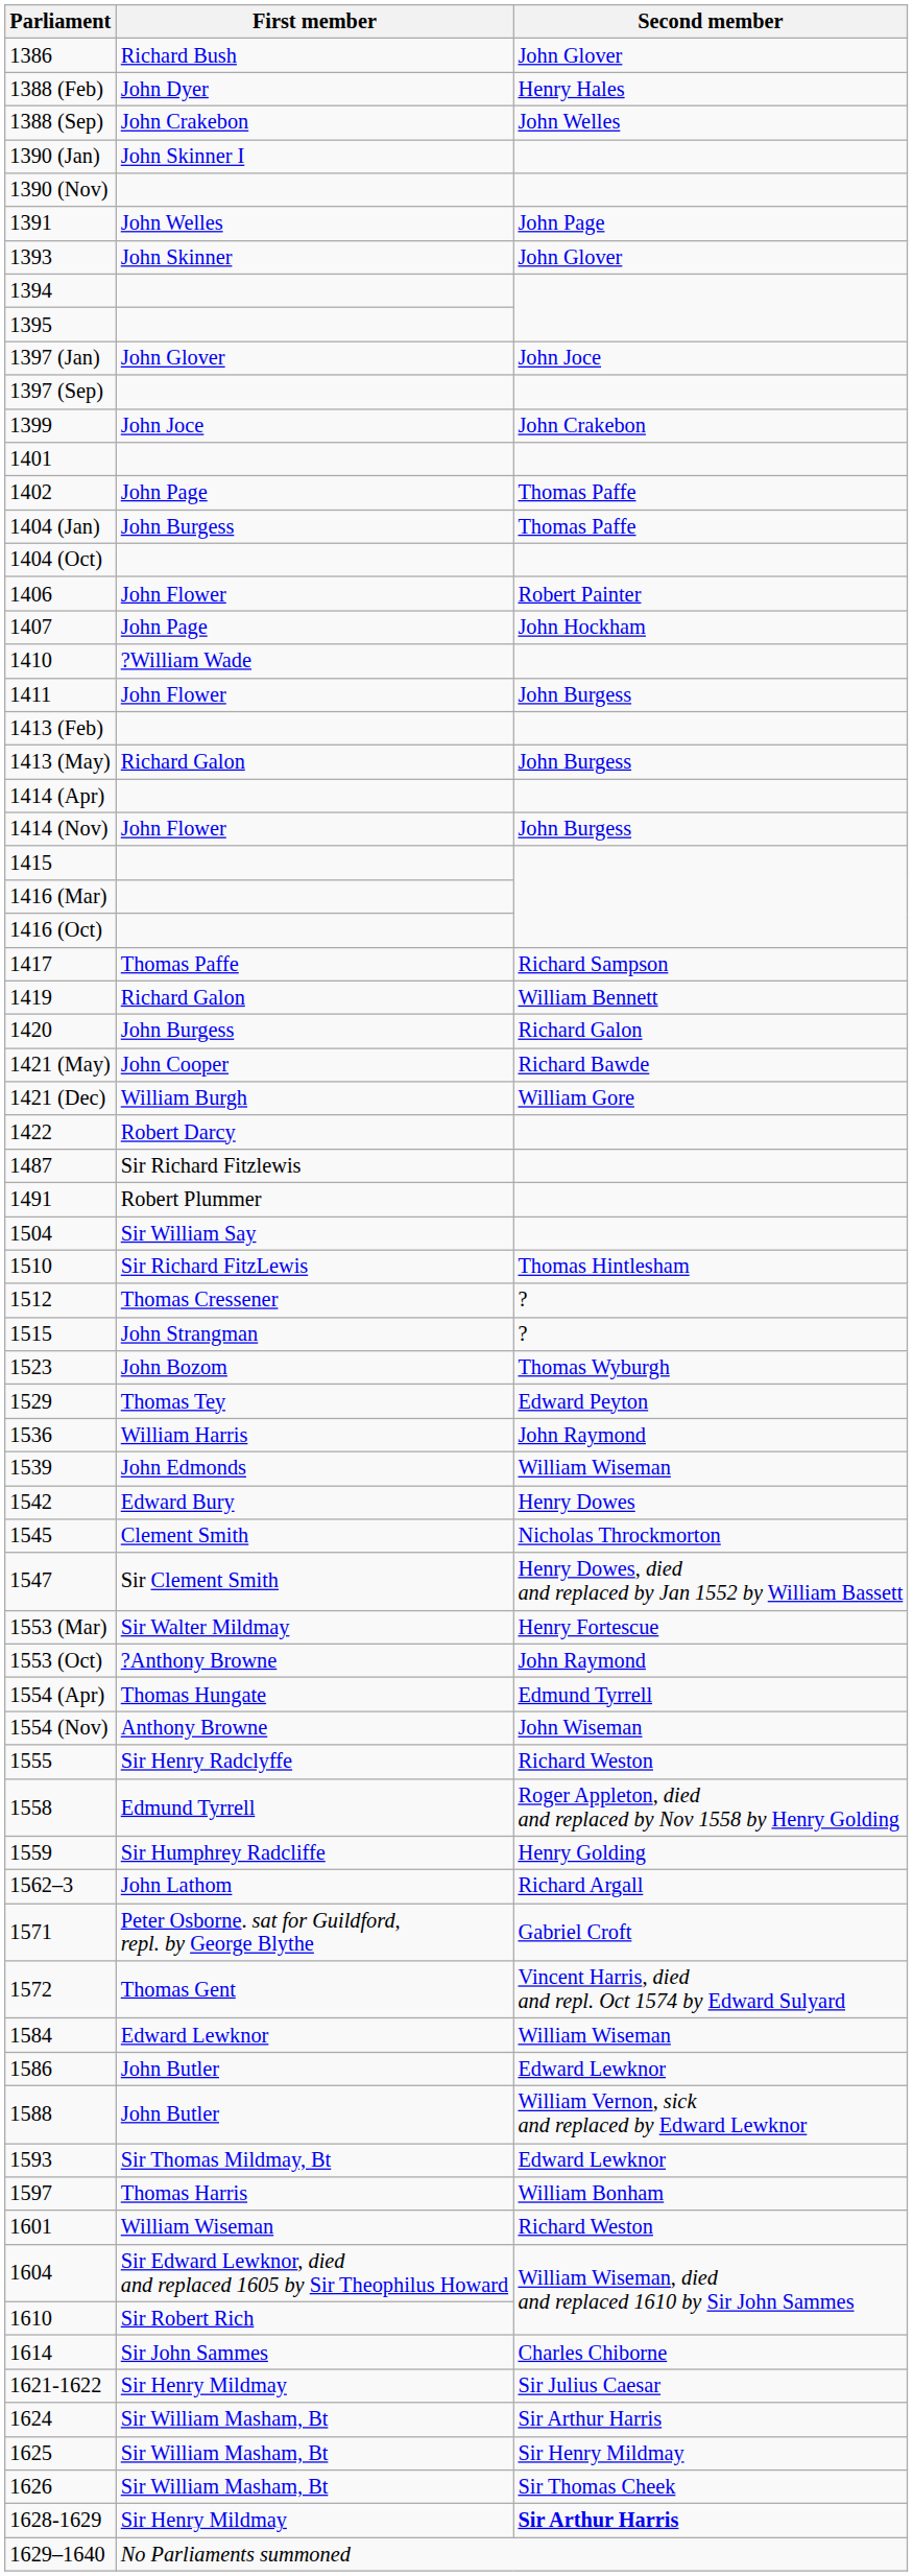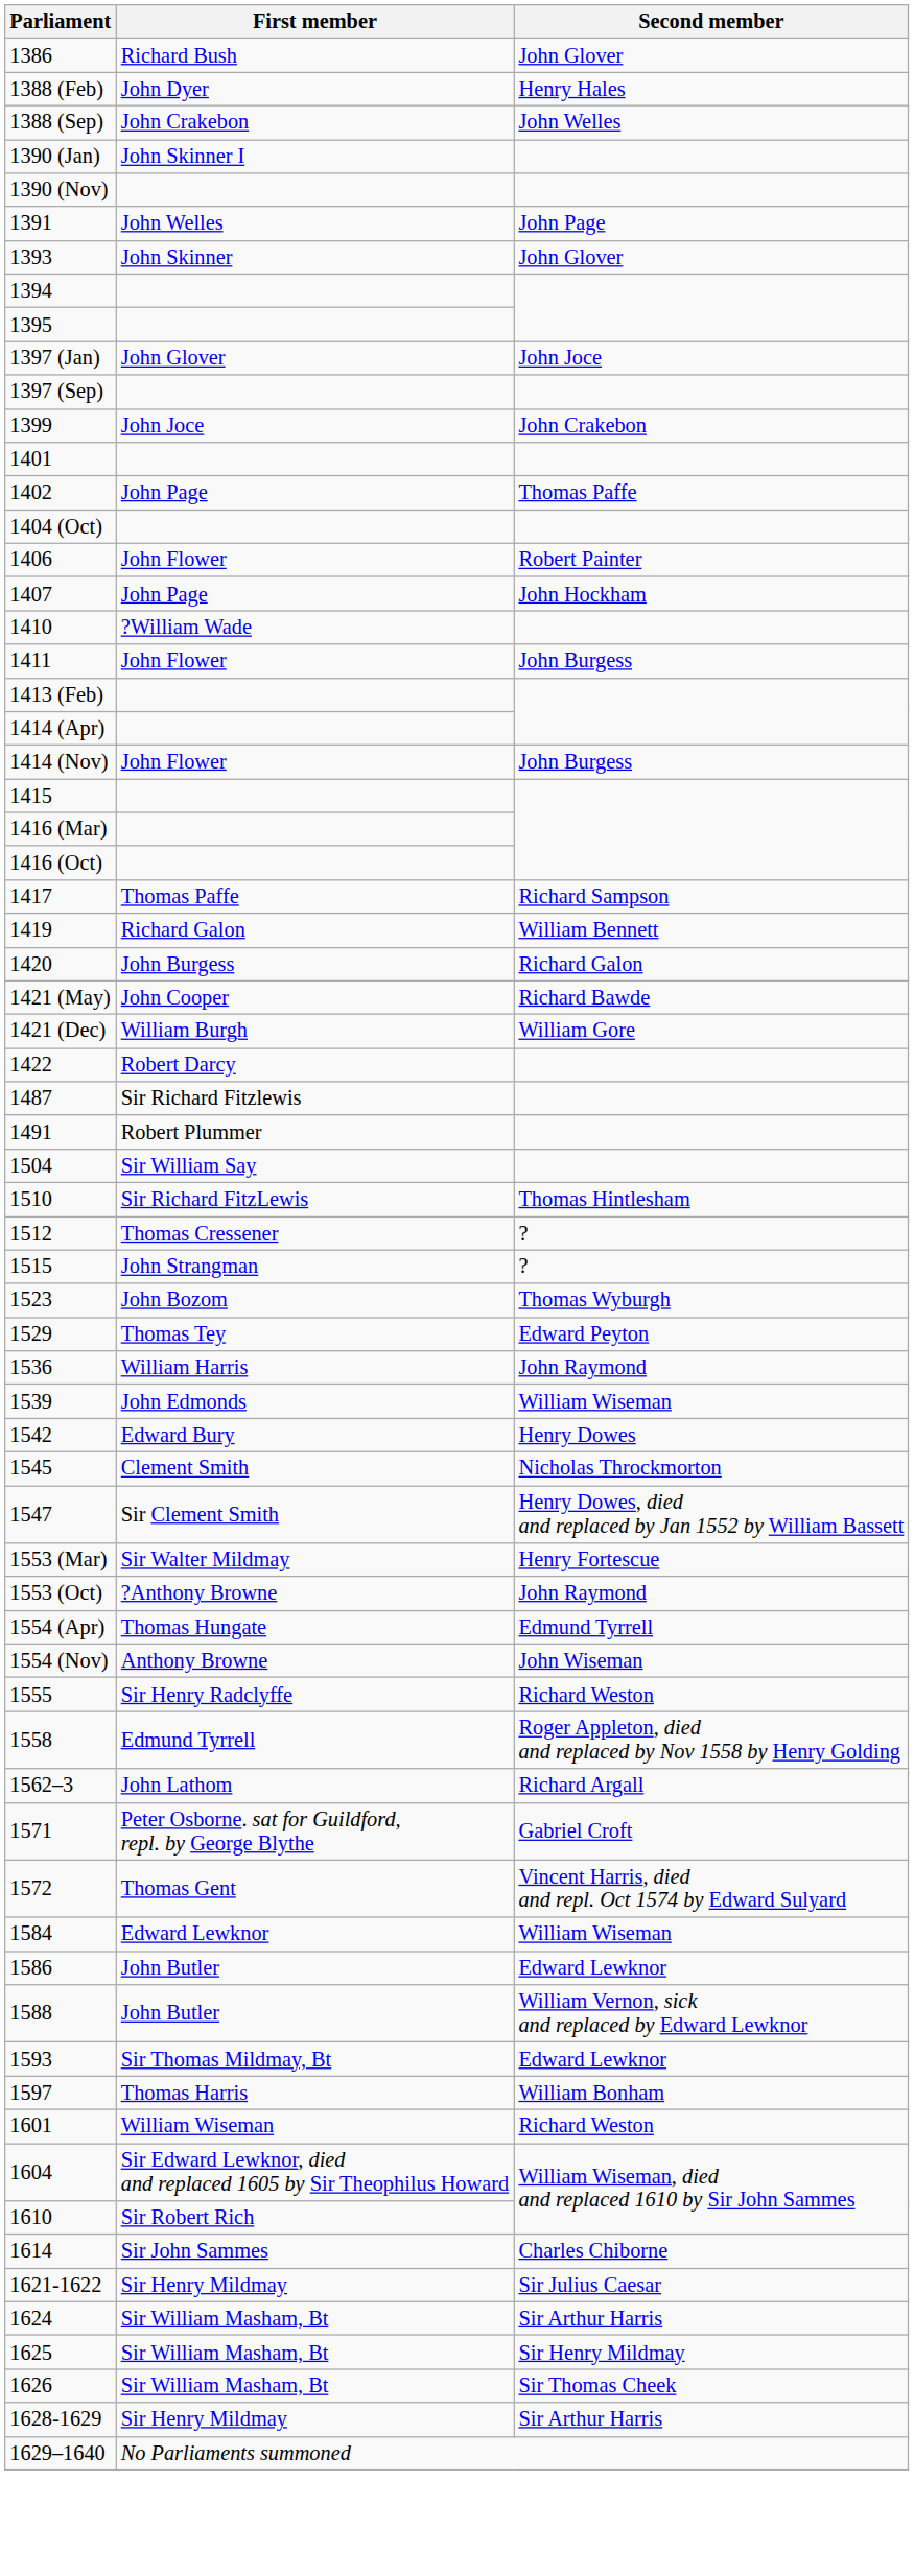 <table class="wikitable">
 <tr>
 <th>Parliament</th>
 <th>First member</th>
 <th>Second member</th>
 </tr>
 <tr>
 <td>1386</td>
 <td><a href='#'>Richard Bush</a></td>
 <td><a href='#'>John Glover</a></td>
 </tr>
 <tr>
 <td>1388 (Feb)</td>
 <td><a href='#'>John Dyer</a></td>
 <td><a href='#'>Henry Hales</a></td>
 </tr>
 <tr>
 <td>1388 (Sep)</td>
 <td><a href='#'>John Crakebon</a></td>
 <td><a href='#'>John Welles</a></td>
 </tr>
 <tr>
 <td>1390 (Jan)</td>
 <td><a href='#'>John Skinner I</a></td>
 <td></td>
 </tr>
 <tr>
 <td>1390 (Nov)</td>
 <td></td>
 </tr>
 <tr>
 <td>1391</td>
 <td><a href='#'>John Welles</a></td>
 <td><a href='#'>John Page</a></td>
 </tr>
 <tr>
 <td>1393</td>
 <td><a href='#'>John Skinner</a></td>
 <td><a href='#'>John Glover</a></td>
 </tr>
 <tr>
 <td>1394</td>
 <td></td>
 </tr>
 <tr>
 <td>1395</td>
 <td></td>
 </tr>
 <tr>
 <td>1397 (Jan)</td>
 <td><a href='#'>John Glover</a></td>
 <td><a href='#'>John Joce</a></td>
 </tr>
 <tr>
 <td>1397 (Sep)</td>
 <td></td>
 </tr>
 <tr>
 <td>1399</td>
 <td><a href='#'>John Joce</a></td>
 <td><a href='#'>John Crakebon</a></td>
 </tr>
 <tr>
 <td>1401</td>
 <td></td>
 </tr>
 <tr>
 <td>1402</td>
 <td><a href='#'>John Page</a></td>
 <td><a href='#'>Thomas Paffe</a></td>
 </tr>
 <tr>
-<td>1404 (Jan)</td>
-<td><a href='#'>John Burgess</a></td>
-<td><a href='#'>Thomas Paffe</a></td>
-</tr>
-<tr>
 <td>1404 (Oct)</td>
 <td></td>
 </tr>
 <tr>
 <td>1406</td>
 <td><a href='#'>John Flower</a></td>
 <td><a href='#'>Robert Painter</a></td>
 </tr>
 <tr>
 <td>1407</td>
 <td><a href='#'>John Page</a></td>
 <td><a href='#'>John Hockham</a></td>
 </tr>
 <tr>
 <td>1410</td>
 <td><a href='#'>?William Wade</a></td>
 </tr>
 <tr>
 <td>1411</td>
 <td><a href='#'>John Flower</a></td>
 <td><a href='#'>John Burgess</a></td>
 </tr>
 <tr>
 <td>1413 (Feb)</td>
 <td></td>
-</tr>
-<tr>
-<td>1413 (May)</td>
-<td><a href='#'>Richard Galon</a></td>
-<td><a href='#'>John Burgess</a></td>
 </tr>
 <tr>
 <td>1414 (Apr)</td>
 <td></td>
 </tr>
 <tr>
 <td>1414 (Nov)</td>
 <td><a href='#'>John Flower</a></td>
 <td><a href='#'>John Burgess</a></td>
 </tr>
 <tr>
 <td>1415</td>
 <td></td>
 </tr>
 <tr>
 <td>1416 (Mar)</td>
 <td></td>
 </tr>
 <tr>
 <td>1416 (Oct)</td>
 <td></td>
 </tr>
 <tr>
 <td>1417</td>
 <td><a href='#'>Thomas Paffe</a></td>
 <td><a href='#'>Richard Sampson</a></td>
 </tr>
 <tr>
 <td>1419</td>
 <td><a href='#'>Richard Galon</a></td>
 <td><a href='#'>William Bennett</a></td>
 </tr>
 <tr>
 <td>1420</td>
 <td><a href='#'>John Burgess</a></td>
 <td><a href='#'>Richard Galon</a></td>
 </tr>
 <tr>
 <td>1421 (May)</td>
 <td><a href='#'>John Cooper</a></td>
 <td><a href='#'>Richard Bawde</a></td>
 </tr>
 <tr>
 <td>1421 (Dec)</td>
 <td><a href='#'>William Burgh</a></td>
 <td><a href='#'>William Gore</a></td>
 </tr>
 <tr>
 <td>1422</td>
 <td><a href='#'>Robert Darcy</a></td>
 </tr>
 <tr>
 <td>1487</td>
 <td>Sir Richard Fitzlewis</td>
 <td></td>
 </tr>
 <tr>
 <td>1491</td>
 <td>Robert Plummer</td>
 <td></td>
 </tr>
 <tr>
 <td>1504</td>
 <td><a href='#'>Sir William Say</a></td>
 <td></td>
 </tr>
 <tr>
 <td>1510</td>
 <td><a href='#'>Sir Richard FitzLewis</a></td>
 <td><a href='#'>Thomas Hintlesham</a></td>
 </tr>
 <tr>
 <td>1512</td>
 <td><a href='#'>Thomas Cressener</a></td>
 <td>?</td>
 </tr>
 <tr>
 <td>1515</td>
 <td><a href='#'>John Strangman</a></td>
 <td>?</td>
 </tr>
 <tr>
 <td>1523</td>
 <td><a href='#'>John Bozom</a></td>
 <td><a href='#'>Thomas Wyburgh</a></td>
 </tr>
 <tr>
 <td>1529</td>
 <td><a href='#'>Thomas Tey</a></td>
 <td><a href='#'>Edward Peyton</a></td>
 </tr>
 <tr>
 <td>1536</td>
 <td><a href='#'>William Harris</a></td>
 <td><a href='#'>John Raymond</a></td>
 </tr>
 <tr>
 <td>1539</td>
 <td><a href='#'>John Edmonds</a></td>
 <td><a href='#'>William Wiseman</a></td>
 </tr>
 <tr>
 <td>1542</td>
 <td><a href='#'>Edward Bury</a></td>
 <td><a href='#'>Henry Dowes</a></td>
 </tr>
 <tr>
 <td>1545</td>
 <td><a href='#'>Clement Smith</a></td>
 <td><a href='#'>Nicholas Throckmorton</a></td>
 </tr>
 <tr>
 <td>1547</td>
 <td>Sir <a href='#'>Clement Smith</a></td>
 <td><a href='#'>Henry Dowes</a>, <em>died <br> and replaced by Jan 1552 by</em> <a href='#'>William Bassett</a></td>
 </tr>
 <tr>
 <td>1553 (Mar)</td>
 <td><a href='#'>Sir Walter Mildmay</a></td>
 <td><a href='#'>Henry Fortescue</a></td>
 </tr>
 <tr>
 <td>1553 (Oct)</td>
 <td><a href='#'>?Anthony Browne</a></td>
 <td><a href='#'>John Raymond</a></td>
 </tr>
 <tr>
 <td>1554 (Apr)</td>
 <td><a href='#'>Thomas Hungate</a></td>
 <td><a href='#'>Edmund Tyrrell</a></td>
 </tr>
 <tr>
 <td>1554 (Nov)</td>
 <td><a href='#'>Anthony Browne</a></td>
 <td><a href='#'>John Wiseman</a></td>
 </tr>
 <tr>
 <td>1555</td>
 <td><a href='#'>Sir Henry Radclyffe</a></td>
 <td><a href='#'>Richard Weston</a></td>
 </tr>
 <tr>
 <td>1558</td>
 <td><a href='#'>Edmund Tyrrell</a></td>
 <td><a href='#'>Roger Appleton</a>, <em>died <br> and replaced by Nov 1558 by</em> <a href='#'>Henry Golding</a></td>
 </tr>
 <tr>
-<td>1559</td>
-<td><a href='#'>Sir Humphrey Radcliffe</a></td>
-<td><a href='#'>Henry Golding</a></td>
-</tr>
-<tr>
 <td>1562–3</td>
 <td><a href='#'>John Lathom</a></td>
 <td><a href='#'>Richard Argall</a></td>
 </tr>
 <tr>
 <td>1571</td>
 <td><a href='#'>Peter Osborne</a>. <em>sat for Guildford,<br> repl. by</em> <a href='#'>George Blythe</a></td>
 <td><a href='#'>Gabriel Croft</a></td>
 </tr>
 <tr>
 <td>1572</td>
 <td><a href='#'>Thomas Gent</a></td>
 <td><a href='#'>Vincent Harris</a>, <em>died  <br> and repl. Oct 1574 by</em> <a href='#'>Edward Sulyard</a></td>
 </tr>
 <tr>
 <td>1584</td>
 <td><a href='#'>Edward Lewknor</a></td>
 <td><a href='#'>William Wiseman</a></td>
 </tr>
 <tr>
 <td>1586</td>
 <td><a href='#'>John Butler</a></td>
 <td><a href='#'>Edward Lewknor</a></td>
 </tr>
 <tr>
 <td>1588</td>
 <td><a href='#'>John Butler</a></td>
 <td><a href='#'>William Vernon</a>, <em>sick <br> and replaced by</em> <a href='#'>Edward Lewknor</a></td>
 </tr>
 <tr>
 <td>1593</td>
 <td><a href='#'>Sir Thomas Mildmay, Bt</a></td>
 <td><a href='#'>Edward Lewknor</a></td>
 </tr>
 <tr>
 <td>1597</td>
 <td><a href='#'>Thomas Harris</a></td>
 <td><a href='#'>William Bonham</a></td>
 </tr>
 <tr>
 <td>1601</td>
 <td><a href='#'>William Wiseman</a></td>
 <td><a href='#'>Richard Weston</a></td>
 </tr>
 <tr>
 <td>1604</td>
 <td><a href='#'>Sir Edward Lewknor</a>, <em>died <br> and replaced 1605 by</em> <a href='#'>Sir Theophilus Howard</a></td>
 <td rowspan= "2"><a href='#'>William Wiseman</a>, <em>died <br> and replaced 1610 by</em> <a href='#'>Sir John Sammes</a></td>
 </tr>
 <tr>
 <td>1610</td>
 <td><a href='#'>Sir Robert Rich</a></td>
 </tr>
 <tr>
 <td>1614</td>
 <td><a href='#'>Sir John Sammes</a></td>
 <td><a href='#'>Charles Chiborne</a></td>
 </tr>
 <tr>
 <td>1621-1622</td>
 <td><a href='#'>Sir Henry Mildmay</a></td>
 <td><a href='#'>Sir Julius Caesar</a></td>
 </tr>
 <tr>
 <td>1624</td>
 <td><a href='#'>Sir William Masham, Bt</a></td>
 <td><a href='#'>Sir Arthur Harris</a></td>
 </tr>
 <tr>
 <td>1625</td>
 <td><a href='#'>Sir William Masham, Bt</a></td>
 <td><a href='#'>Sir Henry Mildmay</a></td>
 </tr>
 <tr>
 <td>1626</td>
 <td><a href='#'>Sir William Masham, Bt</a></td>
 <td><a href='#'>Sir Thomas Cheek</a></td>
 </tr>
 <tr>
 <td>1628-1629</td>
 <td><a href='#'>Sir Henry Mildmay</a></td>
-<td><strong><a href='#'>Sir Arthur Harris</a></strong></td>
+<td><a href='#'>Sir Arthur Harris</a></td>
 </tr>
 <tr>
 <td>1629–1640</td>
 <td colspan = "2"><em>No Parliaments summoned</em></td>
 </tr>
 </table>
